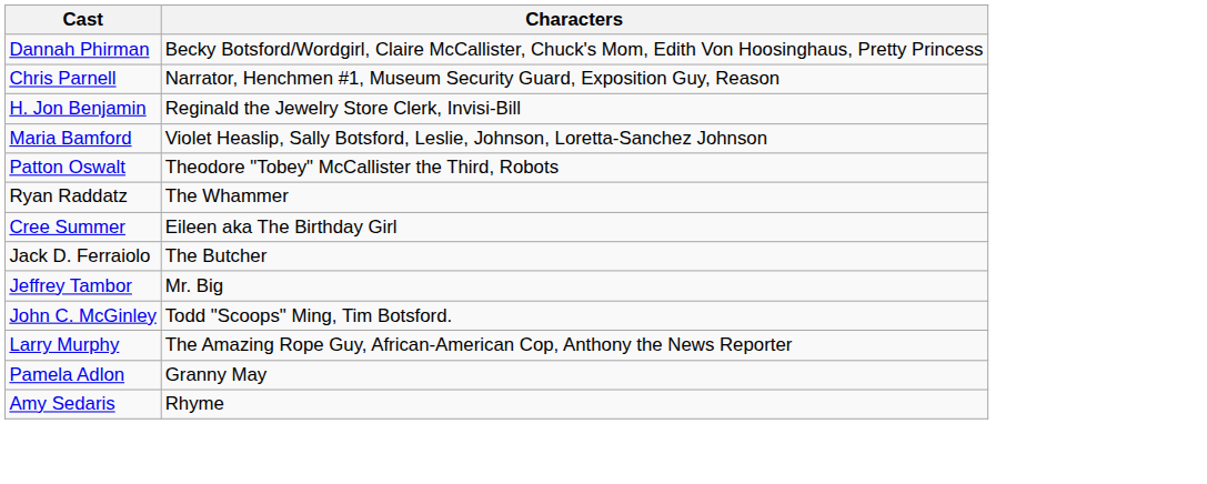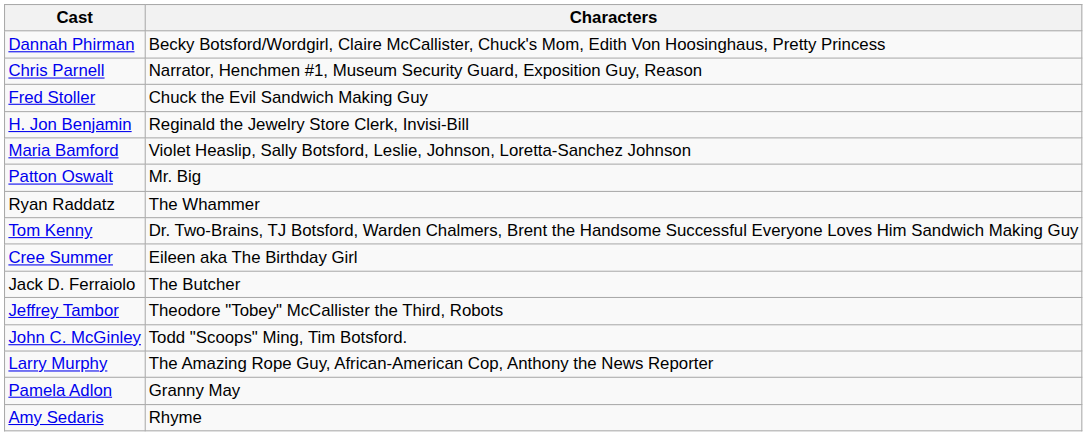 <table class="wikitable">
 <tr>
 <th>Cast</th>
 <th>Characters</th>
 </tr>
 <tr>
 <td><a href='#'>Dannah Phirman</a></td>
 <td>Becky Botsford/Wordgirl, Claire McCallister, Chuck's Mom, Edith Von Hoosinghaus, Pretty Princess</td>
 </tr>
 <tr>
 <td><a href='#'>Chris Parnell</a></td>
 <td>Narrator, Henchmen #1, Museum Security Guard, Exposition Guy, Reason</td>
 </tr>
 <tr>
+<td><a href='#'>Fred Stoller</a></td>
+<td>Chuck the Evil Sandwich Making Guy</td>
+</tr>
+<tr>
 <td><a href='#'>H. Jon Benjamin</a></td>
 <td>Reginald the Jewelry Store Clerk, Invisi-Bill</td>
 </tr>
 <tr>
 <td><a href='#'>Maria Bamford</a></td>
 <td>Violet Heaslip, Sally Botsford, Leslie, Johnson, Loretta-Sanchez Johnson</td>
 </tr>
 <tr>
 <td><a href='#'>Patton Oswalt</a></td>
-<td>Theodore "Tobey" McCallister the Third, Robots</td>
+<td>Mr. Big</td>
 </tr>
 <tr>
 <td>Ryan Raddatz</td>
 <td>The Whammer</td>
+</tr>
+<tr>
+<td><a href='#'>Tom Kenny</a></td>
+<td>Dr. Two-Brains, TJ Botsford, Warden Chalmers, Brent the Handsome Successful Everyone Loves Him Sandwich Making Guy</td>
 </tr>
 <tr>
 <td><a href='#'>Cree Summer</a></td>
 <td>Eileen aka The Birthday Girl</td>
 </tr>
 <tr>
 <td>Jack D. Ferraiolo</td>
 <td>The Butcher</td>
 </tr>
 <tr>
 <td><a href='#'>Jeffrey Tambor</a></td>
-<td>Mr. Big</td>
+<td>Theodore "Tobey" McCallister the Third, Robots</td>
 </tr>
 <tr>
 <td><a href='#'>John C. McGinley</a></td>
 <td>Todd "Scoops" Ming, Tim Botsford.</td>
 </tr>
 <tr>
 <td><a href='#'>Larry Murphy</a></td>
 <td>The Amazing Rope Guy, African-American Cop, Anthony the News Reporter</td>
 </tr>
 <tr>
 <td><a href='#'>Pamela Adlon</a></td>
 <td>Granny May</td>
 </tr>
 <tr>
 <td><a href='#'>Amy Sedaris</a></td>
 <td>Rhyme</td>
 </tr>
 </table>
